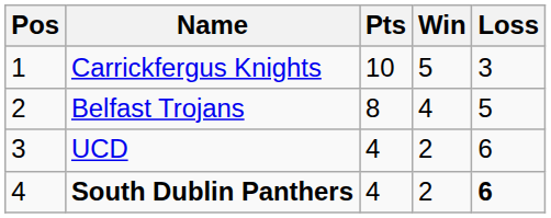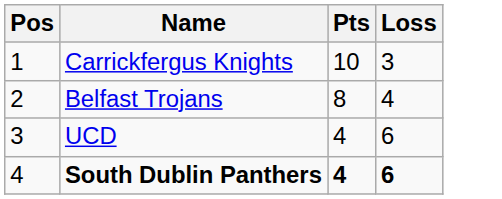 <table class="wikitable">
 <tr>
 <th>Pos</th>
 <th>Name</th>
 <th>Pts</th>
-<th>Win</th>
 <th>Loss</th>
 </tr>
 <tr>
 <td>1</td>
 <td><a href='#'>Carrickfergus Knights</a></td>
 <td>10</td>
-<td>5</td>
 <td>3</td>
 </tr>
 <tr>
 <td>2</td>
 <td><a href='#'>Belfast Trojans</a></td>
 <td>8</td>
 <td>4</td>
-<td>5</td>
 </tr>
 <tr>
 <td>3</td>
 <td><a href='#'>UCD</a></td>
 <td>4</td>
-<td>2</td>
 <td>6</td>
 </tr>
 <tr>
 <td>4</td>
 <td><strong>South Dublin Panthers</strong></td>
-<td>4</td>
-<td>2</td>
+<td><strong>4</strong></td>
 <td><strong>6</strong></td>
 </tr>
 </table>
